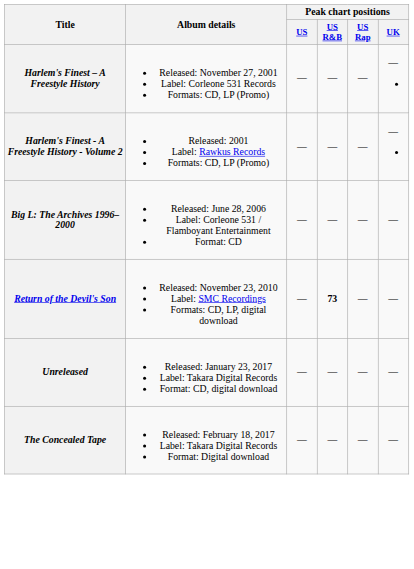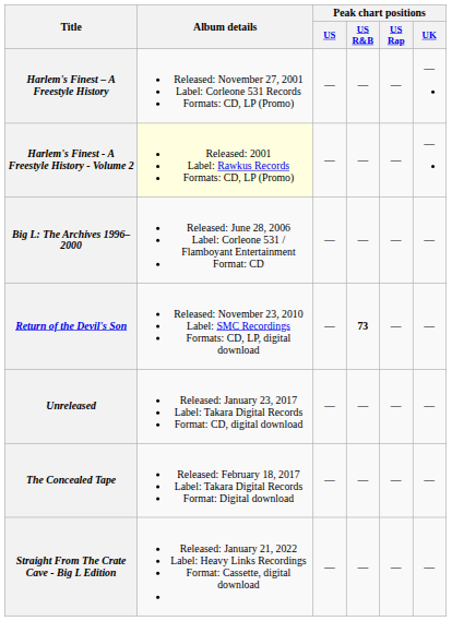 <table class="wikitable plainrowheaders" style="text-align:center; border:1">
 <tr>
 <th scope="col" rowspan="2" style="width:12em;">Title</th>
 <th scope="col" rowspan="2" style="width:16em;">Album details</th>
 <th scope="col" colspan="4">Peak chart positions</th>
 </tr>
 <tr>
 <th scope="col" style="width:3em;font-size:90%;"><a href='#'>US</a><br></th>
 <th scope="col" style="width:3em;font-size:90%;"><a href='#'>US R&B</a><br></th>
 <th scope="col" style="width:3em;font-size:90%;"><a href='#'>US Rap</a><br></th>
 <th scope="col" style="width:3em;font-size:90%;"><a href='#'>UK</a><br></th>
 </tr>
 <tr>
 <th scope="row" align="left"><em>Harlem's Finest – A Freestyle History</em></th>
 <td><br><ul><li>Released: November 27, 2001</li><li>Label: Corleone 531 Records</li><li>Formats: CD, LP (Promo)</li></ul></td>
 <td>—</td>
 <td>—</td>
 <td>—</td>
 <td>—<br><ul><li></li></ul></td>
 </tr>
 <tr>
 <th scope="row" align="left"><em>Harlem's Finest - A Freestyle History - Volume 2</em></th>
-<td><br><ul><li>Released: 2001</li><li>Label: <a href='#'>Rawkus Records</a></li><li>Formats: CD, LP (Promo)</li></ul></td>
+<td style="background: lightyellow;"><br><ul><li>Released: 2001</li><li>Label: <a href='#'>Rawkus Records</a></li><li>Formats: CD, LP (Promo)</li></ul></td>
 <td>—</td>
 <td>—</td>
 <td>—</td>
 <td>—<br><ul><li></li></ul></td>
 </tr>
 <tr>
 <th scope="row" align="left"><em>Big L: The Archives 1996–2000</em></th>
 <td><br><ul><li>Released: June 28, 2006</li><li>Label: Corleone 531 / Flamboyant Entertainment</li><li>Format: CD</li></ul></td>
 <td>—</td>
 <td>—</td>
 <td>—</td>
 <td>—</td>
 </tr>
 <tr>
 <th scope="row"><em><a href='#'>Return of the Devil's Son</a></em></th>
 <td><br><ul><li>Released: November 23, 2010</li><li>Label: <a href='#'>SMC Recordings</a></li><li>Formats: CD, LP, digital download</li></ul></td>
 <td>—</td>
 <td><strong>73</strong></td>
 <td>—</td>
 <td>—</td>
 </tr>
 <tr>
 <th scope="row" align="left"><em>Unreleased</em></th>
 <td><br><ul><li>Released: January 23, 2017</li><li>Label: Takara Digital Records</li><li>Format: CD, digital download</li></ul></td>
 <td>—</td>
 <td>—</td>
 <td>—</td>
 <td>—</td>
 </tr>
 <tr>
 <th scope="row" align="left"><em>The Concealed Tape</em></th>
 <td><br><ul><li>Released: February 18, 2017</li><li>Label: Takara Digital Records</li><li>Format: Digital download</li></ul></td>
 <td>—</td>
 <td>—</td>
 <td>—</td>
 <td>—</td>
 </tr>
+<tr>
+<th scope="row" align="left"><em>Straight From The Crate Cave - Big L Edition</em></th>
+<td><br><ul><li>Released: January 21, 2022</li><li>Label: Heavy Links Recordings</li><li>Format: Cassette, digital download</li><li></li></ul></td>
+<td>—</td>
+<td>—</td>
+<td>—</td>
+<td>—</td>
+</tr>
 </table>
